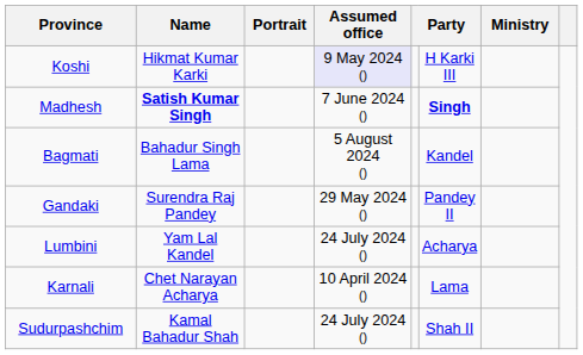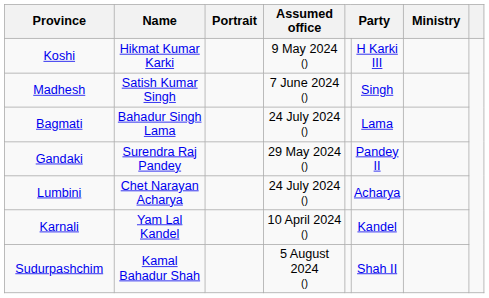 <table class="wikitable" style="text-align:center">
 <tr>
 <th scope=col width="200px">Province<br></th>
 <th scope=col width="250px">Name</th>
 <th scope=col width="100px">Portrait</th>
 <th scope=col width="175px">Assumed office<br></th>
 <th scope=col colspan=2 width="175px">Party</th>
 <th scope=col width="125px">Ministry</th>
 <th scope=col width="50px"></th>
 </tr>
 <tr>
 <td><a href='#'>Koshi</a><br></td>
 <td><a href='#'>Hikmat Kumar Karki</a></td>
 <td></td>
-<td style="background: lavender;">9 May 2024<br><small>()</small></td>
+<td>9 May 2024<br><small>()</small></td>
 <td></td>
 <td><a href='#'>H Karki III</a></td>
 <td></td>
 </tr>
 <tr>
 <td><a href='#'>Madhesh</a><br></td>
-<td><strong><a href='#'>Satish Kumar Singh</a></strong></td>
+<td><a href='#'>Satish Kumar Singh</a></td>
 <td></td>
 <td>7 June 2024<br><small>()</small></td>
 <td></td>
-<td><strong><a href='#'>Singh</a></strong></td>
+<td><a href='#'>Singh</a></td>
 <td></td>
 </tr>
 <tr>
 <td><a href='#'>Bagmati</a><br></td>
 <td><a href='#'>Bahadur Singh Lama</a></td>
 <td></td>
-<td>5 August 2024<br><small>()</small></td>
+<td>24 July 2024<br><small>()</small></td>
 <td></td>
-<td><a href='#'>Kandel</a></td>
+<td><a href='#'>Lama</a></td>
 <td></td>
 </tr>
 <tr>
 <td><a href='#'>Gandaki</a><br></td>
 <td><a href='#'>Surendra Raj Pandey</a></td>
 <td></td>
 <td>29 May 2024<br><small>()</small></td>
 <td></td>
 <td><a href='#'>Pandey II</a></td>
 <td></td>
 </tr>
 <tr>
 <td><a href='#'>Lumbini</a><br></td>
-<td><a href='#'>Yam Lal Kandel</a></td>
+<td><a href='#'>Chet Narayan Acharya</a></td>
 <td></td>
 <td>24 July 2024<br><small>()</small></td>
 <td></td>
 <td><a href='#'>Acharya</a></td>
 <td></td>
 </tr>
 <tr>
 <td><a href='#'>Karnali</a><br></td>
-<td><a href='#'>Chet Narayan Acharya</a></td>
+<td><a href='#'>Yam Lal Kandel</a></td>
 <td></td>
 <td>10 April 2024<br><small>()</small></td>
 <td></td>
-<td><a href='#'>Lama</a></td>
+<td><a href='#'>Kandel</a></td>
 <td></td>
 </tr>
 <tr>
 <td><a href='#'>Sudurpashchim</a><br></td>
 <td><a href='#'>Kamal Bahadur Shah</a></td>
 <td></td>
-<td>24 July 2024<br><small>()</small></td>
+<td>5 August 2024<br><small>()</small></td>
 <td></td>
 <td><a href='#'>Shah II</a></td>
 <td></td>
 </tr>
 </table>
